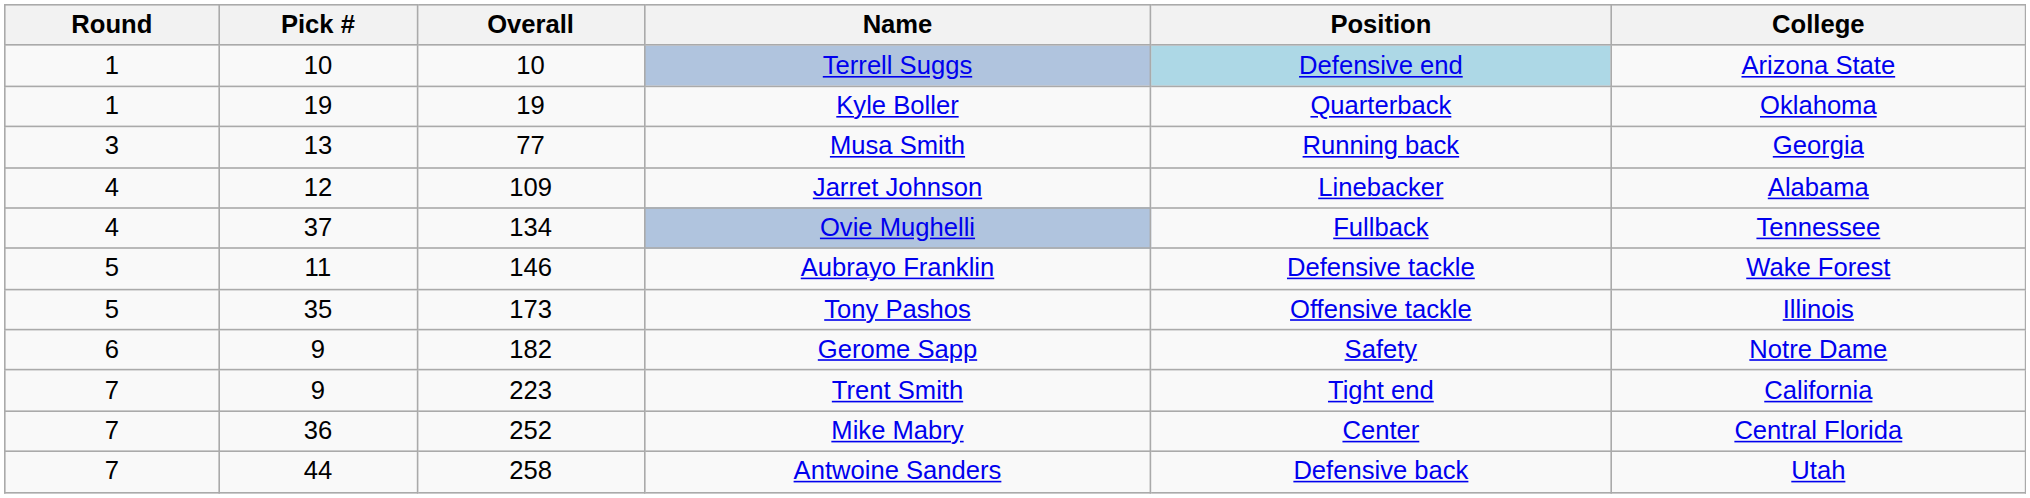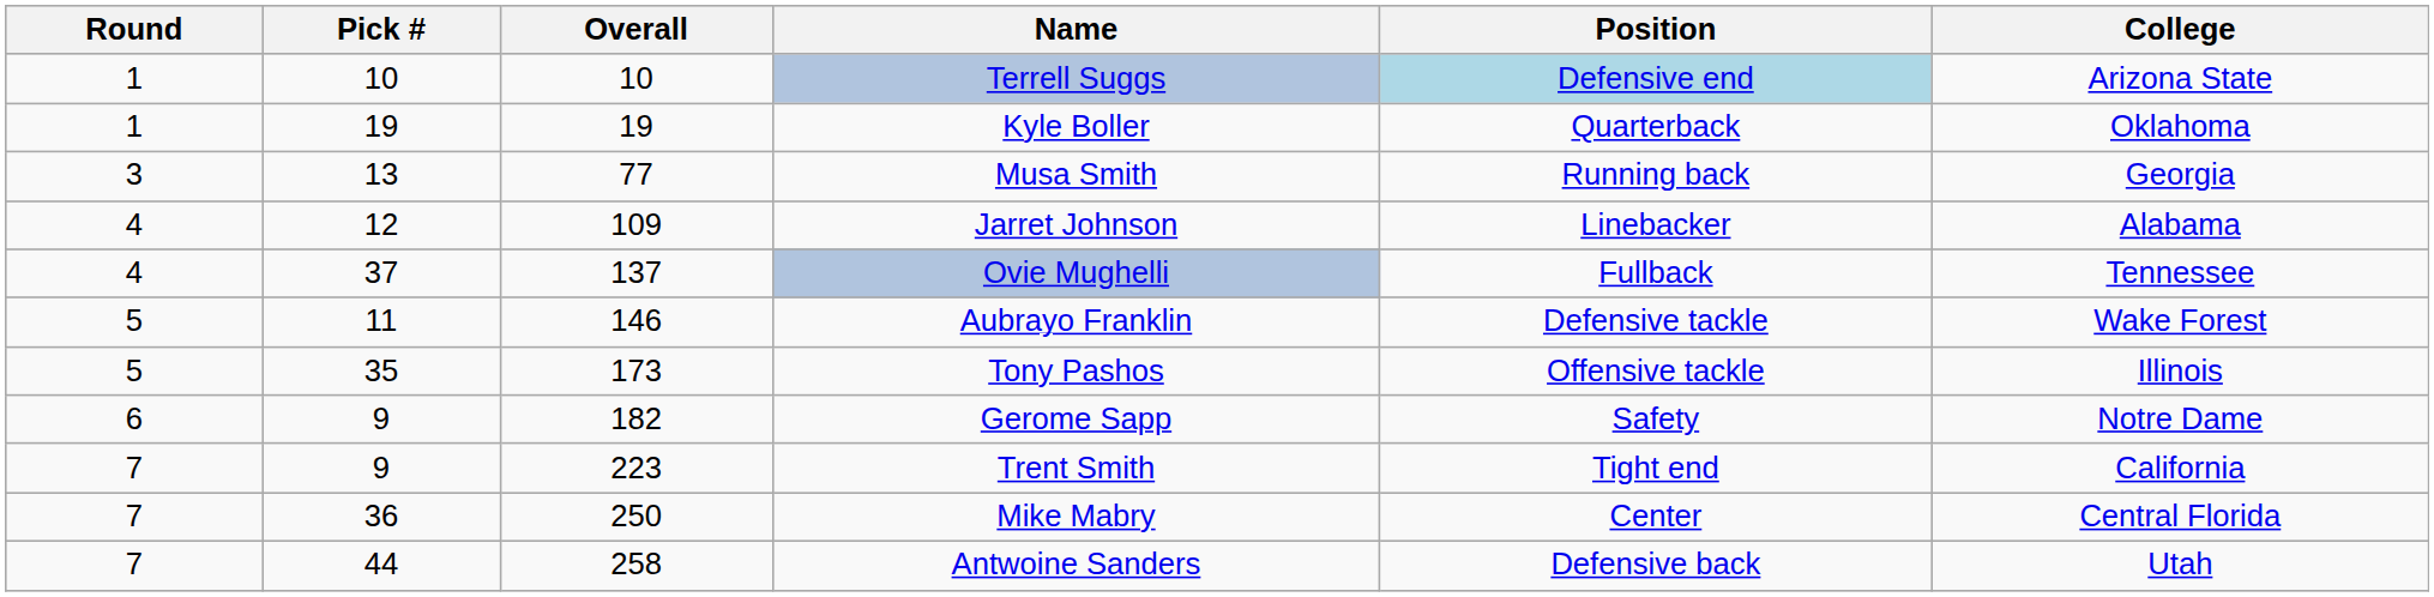 <table class="wikitable sortable sortable" style="width: 100%; text-align:center">
 <tr>
 <th>Round</th>
 <th>Pick #</th>
 <th>Overall</th>
 <th>Name</th>
 <th>Position</th>
 <th>College</th>
 </tr>
 <tr>
 <td>1</td>
 <td>10</td>
 <td>10</td>
 <td style="background:lightsteelblue;"><a href='#'>Terrell Suggs</a></td>
 <td style="background: lightblue;"><a href='#'>Defensive end</a></td>
 <td><a href='#'>Arizona State</a></td>
 </tr>
 <tr>
 <td>1</td>
 <td>19</td>
 <td>19</td>
 <td><a href='#'>Kyle Boller</a></td>
 <td><a href='#'>Quarterback</a></td>
 <td><a href='#'>Oklahoma</a></td>
 </tr>
 <tr>
 <td>3</td>
 <td>13</td>
 <td>77</td>
 <td><a href='#'>Musa Smith</a></td>
 <td><a href='#'>Running back</a></td>
 <td><a href='#'>Georgia</a></td>
 </tr>
 <tr>
 <td>4</td>
 <td>12</td>
 <td>109</td>
 <td><a href='#'>Jarret Johnson</a></td>
 <td><a href='#'>Linebacker</a></td>
 <td><a href='#'>Alabama</a></td>
 </tr>
 <tr>
 <td>4</td>
 <td>37</td>
-<td>134</td>
+<td>137</td>
 <td style="background:lightsteelblue;"><a href='#'>Ovie Mughelli</a></td>
 <td><a href='#'>Fullback</a></td>
 <td><a href='#'>Tennessee</a></td>
 </tr>
 <tr>
 <td>5</td>
 <td>11</td>
 <td>146</td>
 <td><a href='#'>Aubrayo Franklin</a></td>
 <td><a href='#'>Defensive tackle</a></td>
 <td><a href='#'>Wake Forest</a></td>
 </tr>
 <tr>
 <td>5</td>
 <td>35</td>
 <td>173</td>
 <td><a href='#'>Tony Pashos</a></td>
 <td><a href='#'>Offensive tackle</a></td>
 <td><a href='#'>Illinois</a></td>
 </tr>
 <tr>
 <td>6</td>
 <td>9</td>
 <td>182</td>
 <td><a href='#'>Gerome Sapp</a></td>
 <td><a href='#'>Safety</a></td>
 <td><a href='#'>Notre Dame</a></td>
 </tr>
 <tr>
 <td>7</td>
 <td>9</td>
 <td>223</td>
 <td><a href='#'>Trent Smith</a></td>
 <td><a href='#'>Tight end</a></td>
 <td><a href='#'>California</a></td>
 </tr>
 <tr>
 <td>7</td>
 <td>36</td>
-<td>252</td>
+<td>250</td>
 <td><a href='#'>Mike Mabry</a></td>
 <td><a href='#'>Center</a></td>
 <td><a href='#'>Central Florida</a></td>
 </tr>
 <tr>
 <td>7</td>
 <td>44</td>
 <td>258</td>
 <td><a href='#'>Antwoine Sanders</a></td>
 <td><a href='#'>Defensive back</a></td>
 <td><a href='#'>Utah</a></td>
 </tr>
 </table>
